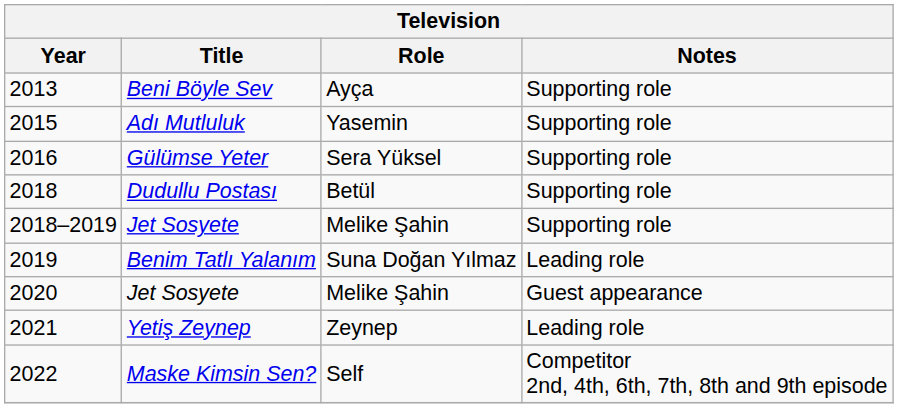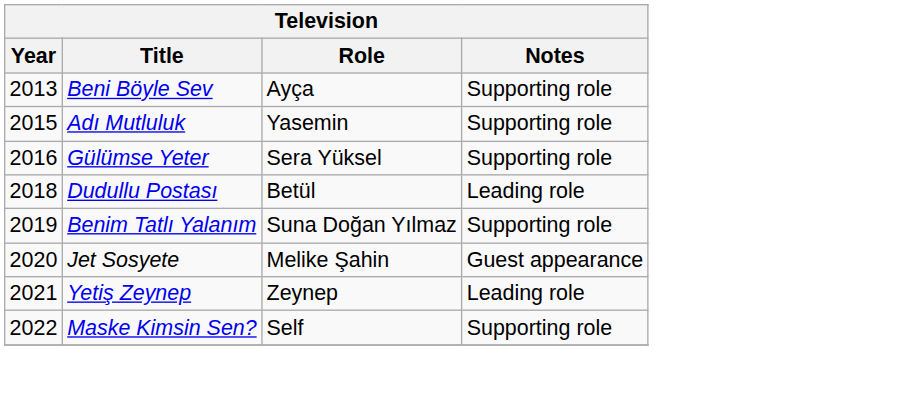 <table class="wikitable">
 <tr>
 <th colspan=4>Television</th>
 </tr>
 <tr>
 <th>Year</th>
 <th>Title</th>
 <th>Role</th>
 <th>Notes</th>
 </tr>
 <tr>
 <td>2013</td>
 <td><em><a href='#'>Beni Böyle Sev</a></em></td>
 <td>Ayça</td>
 <td>Supporting role</td>
 </tr>
 <tr>
 <td>2015</td>
 <td><em><a href='#'>Adı Mutluluk</a></em></td>
 <td>Yasemin</td>
 <td>Supporting role</td>
 </tr>
 <tr>
 <td>2016</td>
 <td><em><a href='#'>Gülümse Yeter</a></em></td>
 <td>Sera Yüksel</td>
 <td>Supporting role</td>
 </tr>
 <tr>
 <td>2018</td>
 <td><em><a href='#'>Dudullu Postası</a></em></td>
 <td>Betül</td>
-<td>Supporting role</td>
-</tr>
-<tr>
-<td>2018–2019</td>
-<td><em><a href='#'>Jet Sosyete</a></em></td>
-<td>Melike Şahin</td>
-<td>Supporting role</td>
+<td>Leading role</td>
 </tr>
 <tr>
 <td>2019</td>
 <td><em><a href='#'>Benim Tatlı Yalanım</a></em></td>
 <td>Suna Doğan Yılmaz</td>
-<td>Leading role</td>
+<td>Supporting role</td>
 </tr>
 <tr>
 <td>2020</td>
 <td><em>Jet Sosyete</em></td>
 <td>Melike Şahin</td>
 <td>Guest appearance</td>
 </tr>
 <tr>
 <td>2021</td>
 <td><em><a href='#'>Yetiş Zeynep</a></em></td>
 <td>Zeynep</td>
 <td>Leading role</td>
 </tr>
 <tr>
 <td>2022</td>
 <td><em><a href='#'>Maske Kimsin Sen?</a></em></td>
 <td>Self</td>
-<td>Competitor<br>2nd, 4th, 6th, 7th, 8th and 9th episode</td>
+<td>Supporting role</td>
 </tr>
 <tr>
 </tr>
 </table>
